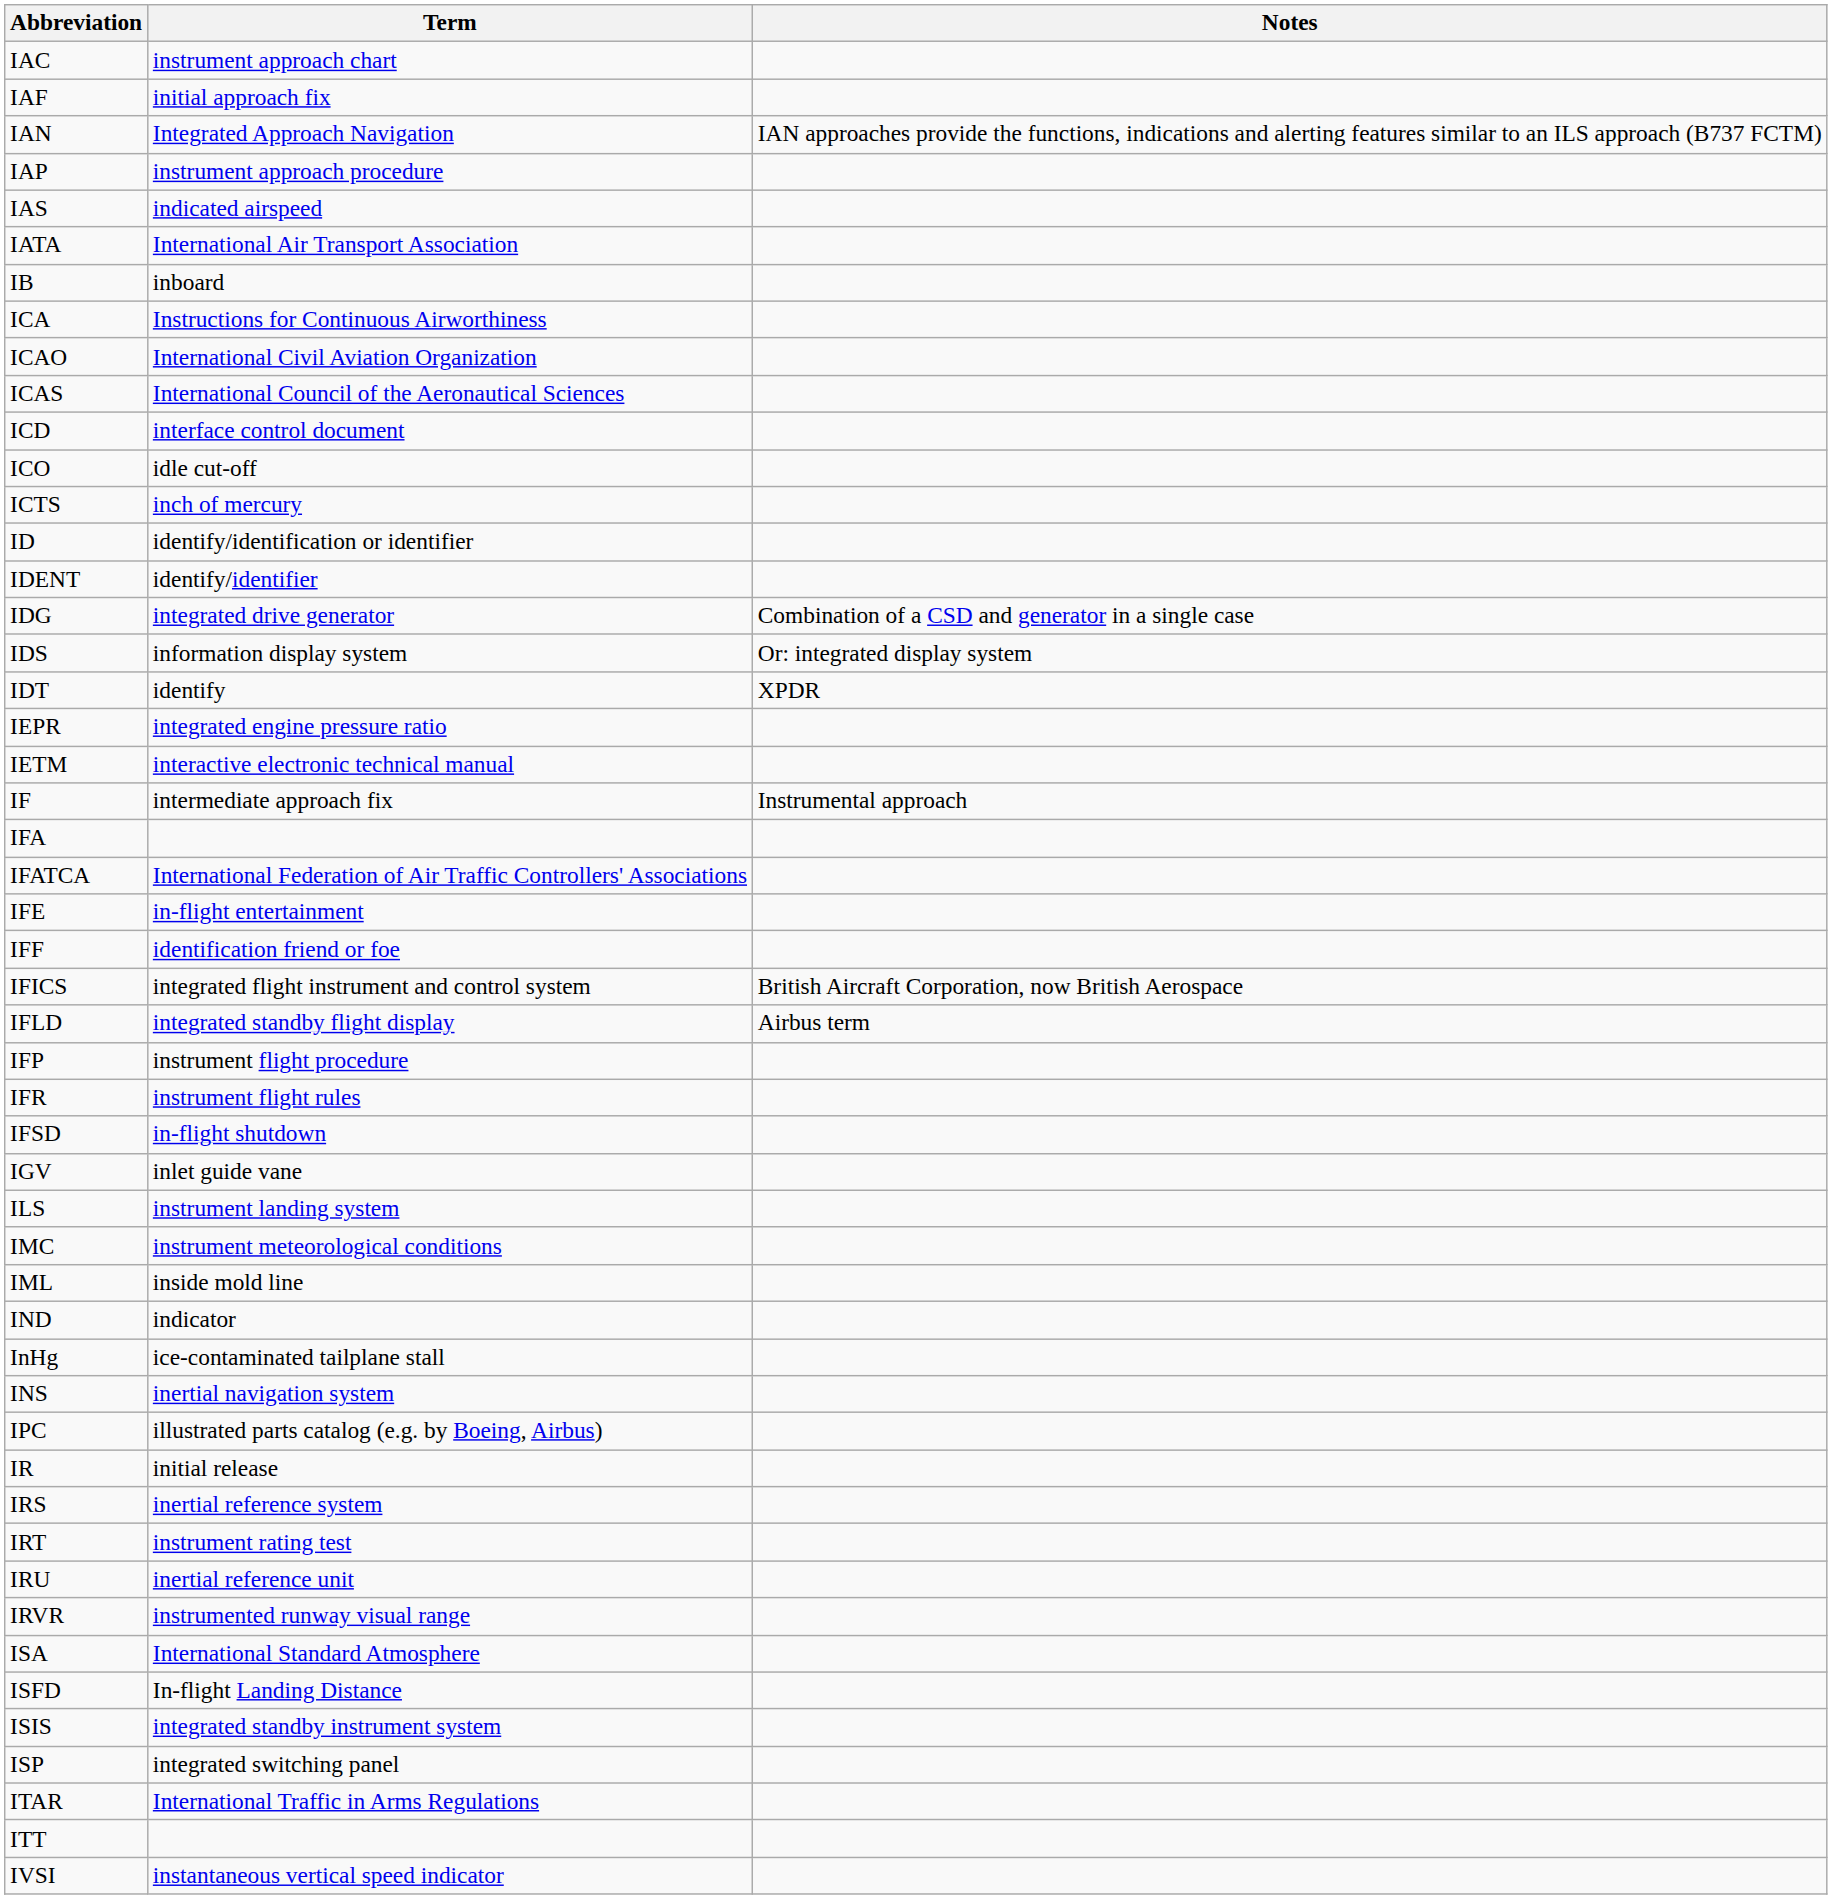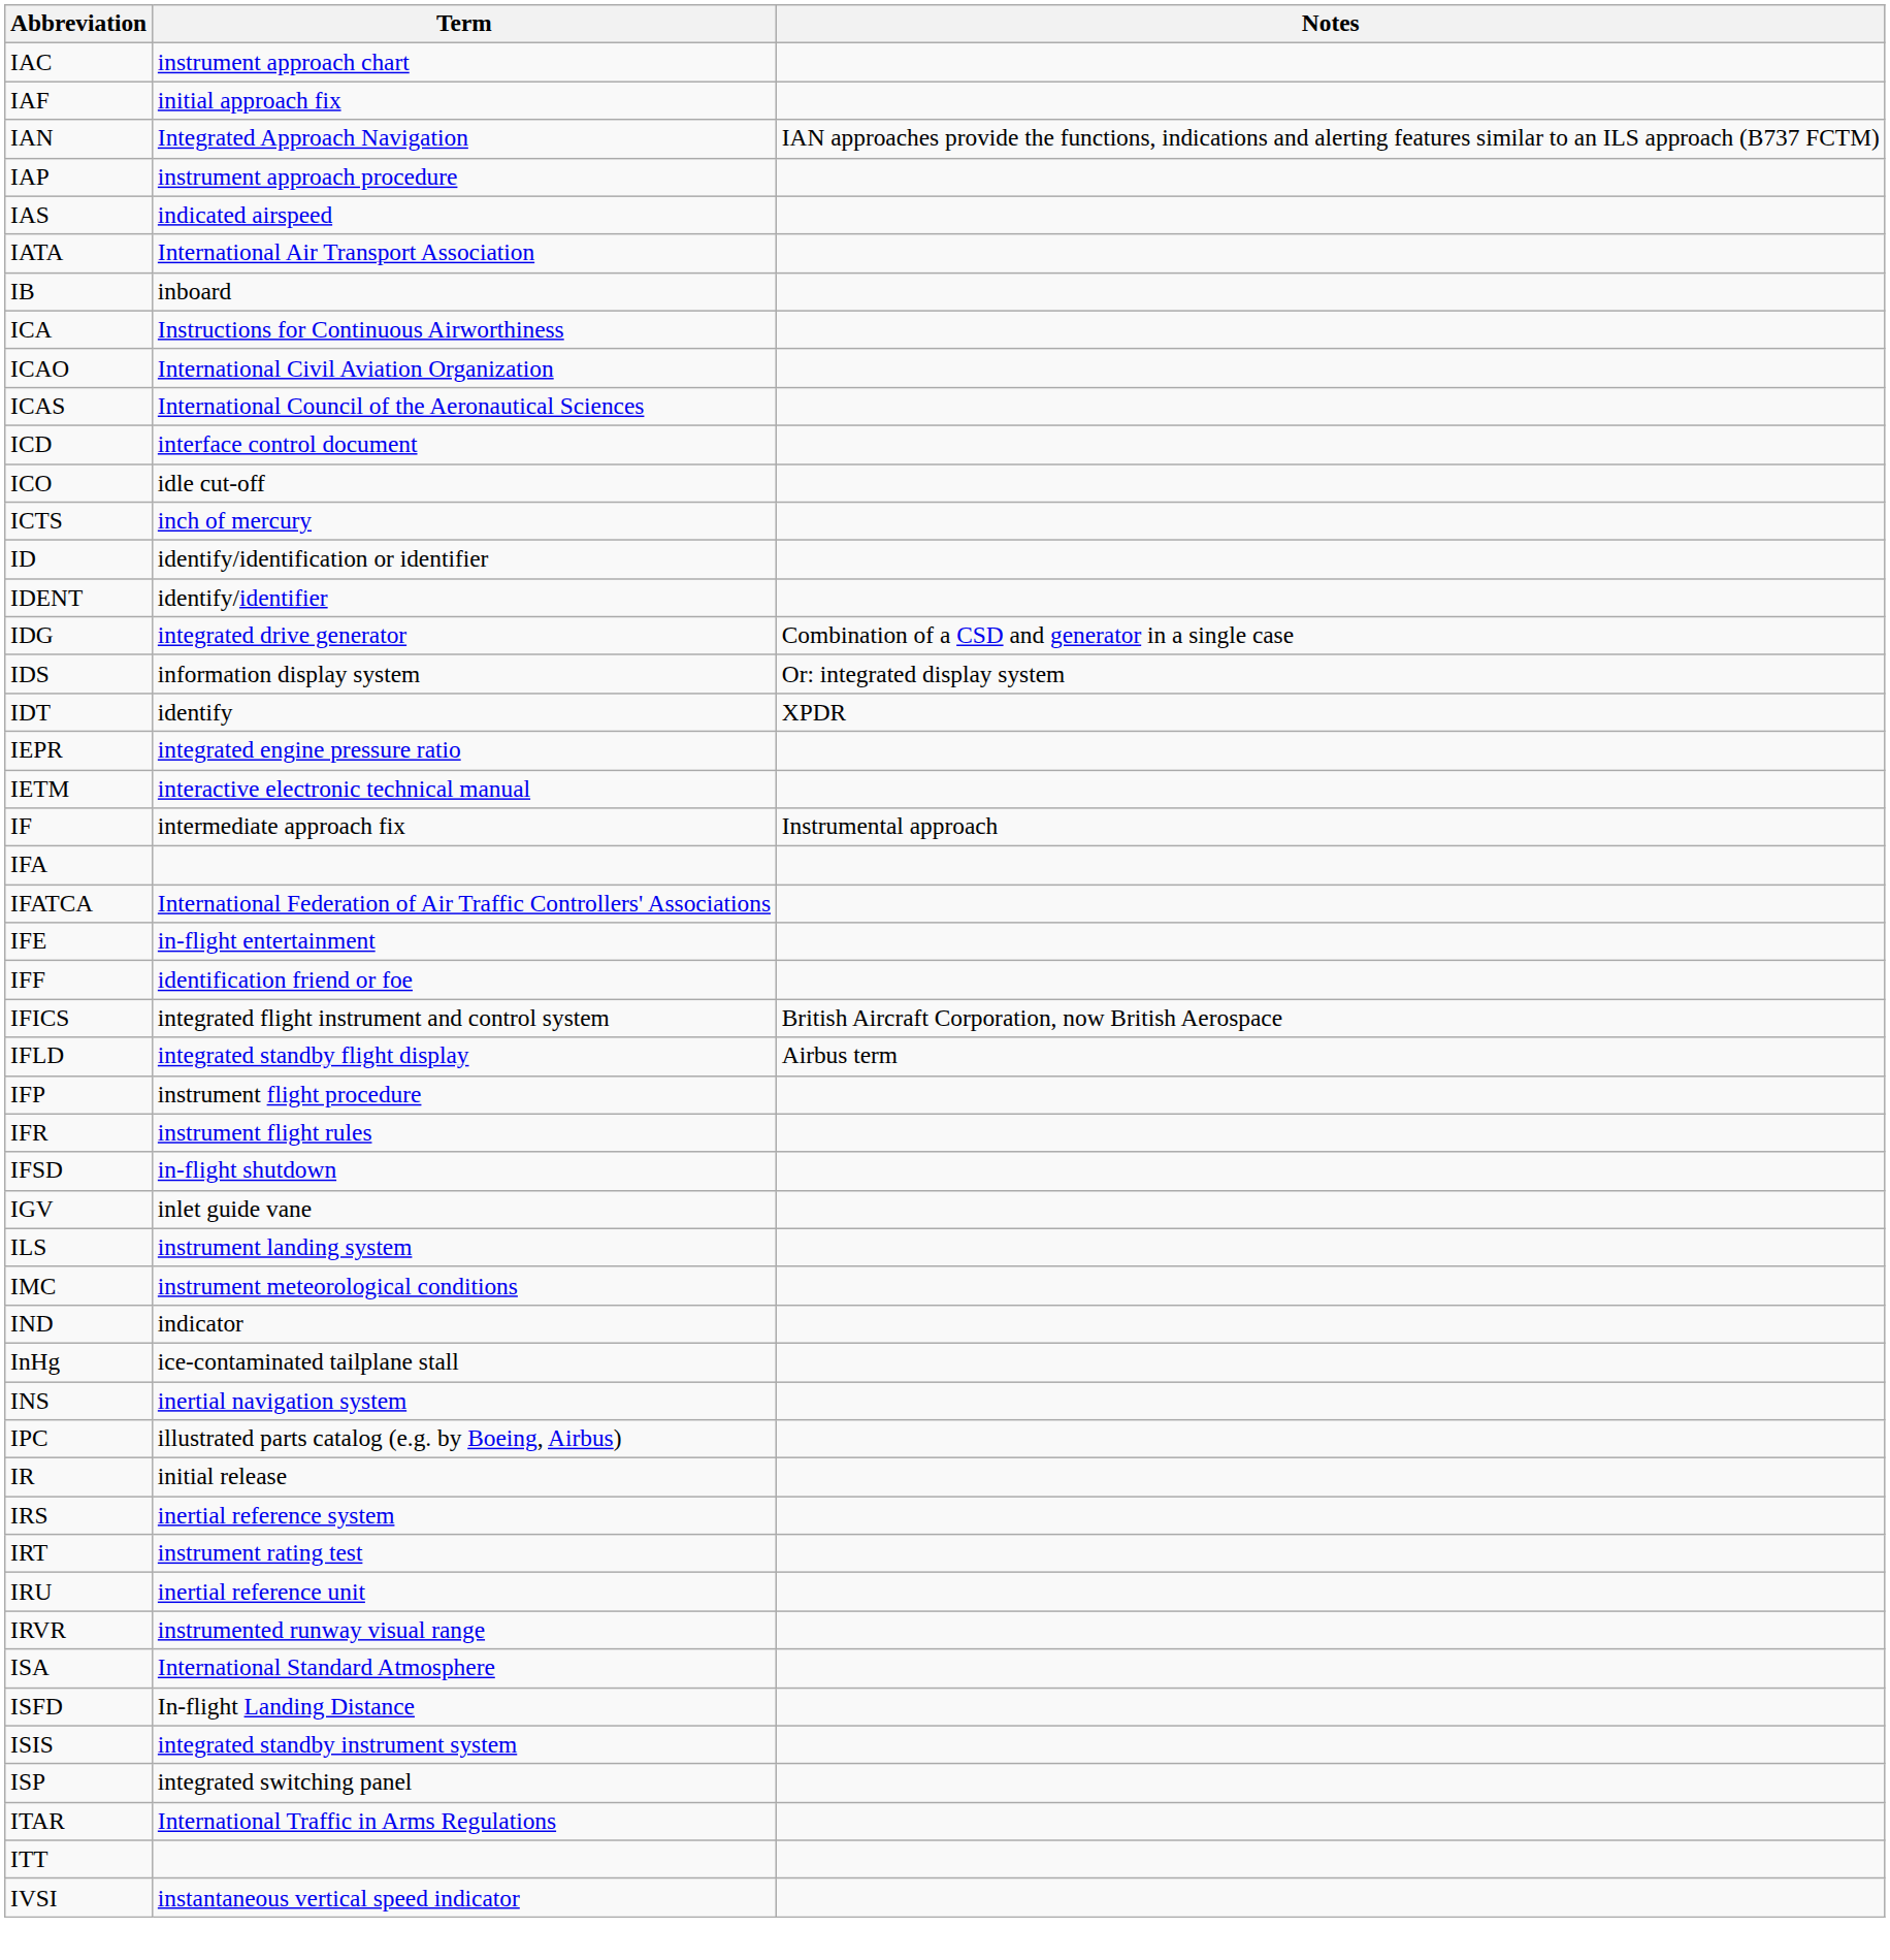 <table class="wikitable">
 <tr>
 <th>Abbreviation</th>
 <th>Term</th>
 <th>Notes</th>
 </tr>
 <tr>
 <td>IAC</td>
 <td><a href='#'>instrument approach chart</a></td>
 <td></td>
 </tr>
 <tr>
 <td>IAF</td>
 <td><a href='#'>initial approach fix</a></td>
 <td></td>
 </tr>
 <tr>
 <td>IAN</td>
 <td><a href='#'>Integrated Approach Navigation</a></td>
 <td>IAN approaches provide the functions, indications and alerting features similar to an ILS approach (B737 FCTM)</td>
 </tr>
 <tr>
 <td>IAP</td>
 <td><a href='#'>instrument approach procedure</a></td>
 <td></td>
 </tr>
 <tr>
 <td>IAS</td>
 <td><a href='#'>indicated airspeed</a></td>
 <td></td>
 </tr>
 <tr>
 <td>IATA</td>
 <td><a href='#'>International Air Transport Association</a></td>
 <td></td>
 </tr>
 <tr>
 <td>IB</td>
 <td>inboard</td>
 <td></td>
 </tr>
 <tr>
 <td>ICA</td>
 <td><a href='#'>Instructions for Continuous Airworthiness</a></td>
 <td></td>
 </tr>
 <tr>
 <td>ICAO</td>
 <td><a href='#'>International Civil Aviation Organization</a></td>
 <td></td>
 </tr>
 <tr>
 <td>ICAS</td>
 <td><a href='#'>International Council of the Aeronautical Sciences</a></td>
 <td></td>
 </tr>
 <tr>
 <td>ICD</td>
 <td><a href='#'>interface control document</a></td>
 <td></td>
 </tr>
 <tr>
 <td>ICO</td>
 <td>idle cut-off</td>
 <td></td>
 </tr>
 <tr>
 <td>ICTS</td>
 <td><a href='#'>inch of mercury</a></td>
 <td></td>
 </tr>
 <tr>
 <td>ID</td>
 <td>identify/identification or identifier</td>
 <td></td>
 </tr>
 <tr>
 <td>IDENT</td>
 <td>identify/<a href='#'>identifier</a></td>
 <td></td>
 </tr>
 <tr>
 <td>IDG</td>
 <td><a href='#'>integrated drive generator</a></td>
 <td>Combination of a <a href='#'>CSD</a> and <a href='#'>generator</a> in a single case</td>
 </tr>
 <tr>
 <td>IDS</td>
 <td>information display system</td>
 <td>Or: integrated display system</td>
 </tr>
 <tr>
 <td>IDT</td>
 <td>identify</td>
 <td>XPDR</td>
 </tr>
 <tr>
 <td>IEPR</td>
 <td><a href='#'>integrated engine pressure ratio</a></td>
 <td></td>
 </tr>
 <tr>
 <td>IETM</td>
 <td><a href='#'>interactive electronic technical manual</a></td>
 <td></td>
 </tr>
 <tr>
 <td>IF</td>
 <td>intermediate approach fix</td>
 <td>Instrumental approach</td>
 </tr>
 <tr>
 <td>IFA</td>
 <td></td>
 <td></td>
 </tr>
 <tr>
 <td>IFATCA</td>
 <td><a href='#'>International Federation of Air Traffic Controllers' Associations</a></td>
 <td></td>
 </tr>
 <tr>
 <td>IFE</td>
 <td><a href='#'>in-flight entertainment</a></td>
 <td></td>
 </tr>
 <tr>
 <td>IFF</td>
 <td><a href='#'>identification friend or foe</a></td>
 <td></td>
 </tr>
 <tr>
 <td>IFICS</td>
 <td>integrated flight instrument and control system</td>
 <td>British Aircraft Corporation, now British Aerospace</td>
 </tr>
 <tr>
 <td>IFLD</td>
 <td><a href='#'>integrated standby flight display</a></td>
 <td>Airbus term</td>
 </tr>
 <tr>
 <td>IFP</td>
 <td>instrument <a href='#'>flight procedure</a></td>
 <td></td>
 </tr>
 <tr>
 <td>IFR</td>
 <td><a href='#'>instrument flight rules</a></td>
 <td></td>
 </tr>
 <tr>
 <td>IFSD</td>
 <td><a href='#'>in-flight shutdown</a></td>
 <td></td>
 </tr>
 <tr>
 <td>IGV</td>
 <td>inlet guide vane</td>
 <td></td>
 </tr>
 <tr>
 <td>ILS</td>
 <td><a href='#'>instrument landing system</a></td>
 <td></td>
 </tr>
 <tr>
 <td>IMC</td>
 <td><a href='#'>instrument meteorological conditions</a></td>
 <td></td>
 </tr>
 <tr>
-<td>IML</td>
-<td>inside mold line</td>
-<td></td>
-</tr>
-<tr>
 <td>IND</td>
 <td>indicator</td>
 <td></td>
 </tr>
 <tr>
 <td>InHg</td>
 <td>ice-contaminated tailplane stall</td>
 <td></td>
 </tr>
 <tr>
 <td>INS</td>
 <td><a href='#'>inertial navigation system</a></td>
 <td></td>
 </tr>
 <tr>
 <td>IPC</td>
 <td>illustrated parts catalog (e.g. by <a href='#'>Boeing</a>, <a href='#'>Airbus</a>)</td>
 <td></td>
 </tr>
 <tr>
 <td>IR</td>
 <td>initial release</td>
 <td></td>
 </tr>
 <tr>
 <td>IRS</td>
 <td><a href='#'>inertial reference system</a></td>
 <td></td>
 </tr>
 <tr>
 <td>IRT</td>
 <td><a href='#'>instrument rating test</a></td>
 <td></td>
 </tr>
 <tr>
 <td>IRU</td>
 <td><a href='#'>inertial reference unit</a></td>
 <td></td>
 </tr>
 <tr>
 <td>IRVR</td>
 <td><a href='#'>instrumented runway visual range</a></td>
 <td></td>
 </tr>
 <tr>
 <td>ISA</td>
 <td><a href='#'>International Standard Atmosphere</a></td>
 <td></td>
 </tr>
 <tr>
 <td>ISFD</td>
 <td>In-flight <a href='#'>Landing Distance</a></td>
 <td></td>
 </tr>
 <tr>
 <td>ISIS</td>
 <td><a href='#'>integrated standby instrument system</a></td>
 <td></td>
 </tr>
 <tr>
 <td>ISP</td>
 <td>integrated switching panel</td>
 <td></td>
 </tr>
 <tr>
 <td>ITAR</td>
 <td><a href='#'>International Traffic in Arms Regulations</a></td>
 <td></td>
 </tr>
 <tr>
 <td>ITT</td>
 <td></td>
 <td></td>
 </tr>
 <tr>
 <td>IVSI</td>
 <td><a href='#'>instantaneous vertical speed indicator</a></td>
 <td></td>
 </tr>
 </table>
